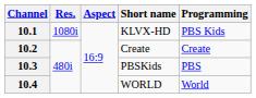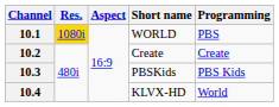 <table class="wikitable">
 <tr>
 <th><a href='#'>Channel</a></th>
 <th><a href='#'>Res.</a></th>
 <th><a href='#'>Aspect</a></th>
 <th>Short name</th>
 <th>Programming</th>
 </tr>
 <tr>
 <th scope = "row">10.1</th>
-<td><a href='#'>1080i</a></td>
+<td style="background: gold;"><a href='#'>1080i</a></td>
 <td rowspan=4><a href='#'>16:9</a></td>
-<td>KLVX-HD</td>
-<td><a href='#'>PBS Kids</a></td>
+<td>WORLD</td>
+<td><a href='#'>PBS</a></td>
 </tr>
 <tr>
 <th scope = "row">10.2</th>
 <td rowspan=3><a href='#'>480i</a></td>
 <td>Create</td>
 <td><a href='#'>Create</a></td>
 </tr>
 <tr>
 <th scope = "row">10.3</th>
 <td>PBSKids</td>
-<td><a href='#'>PBS</a></td>
+<td><a href='#'>PBS Kids</a></td>
 </tr>
 <tr>
 <th scope = "row">10.4</th>
-<td>WORLD</td>
+<td>KLVX-HD</td>
 <td><a href='#'>World</a></td>
 </tr>
 </table>
